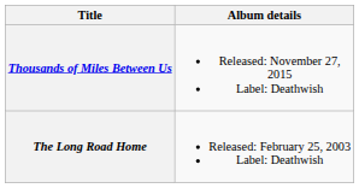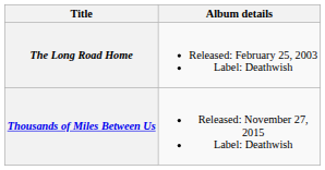 <table class="wikitable plainrowheaders" style="text-align:center;">
 <tr>
 <th>Title</th>
 <th width="225">Album details</th>
 </tr>
 <tr>
+<th scope="row"><em>The Long Road Home</em></th>
+<td><br><ul><li>Released: February 25, 2003</li><li>Label: Deathwish</li></ul></td>
+</tr>
+<tr>
 <th scope="row"><em><a href='#'>Thousands of Miles Between Us</a></em></th>
 <td><br><ul><li>Released: November 27, 2015</li><li>Label: Deathwish</li></ul></td>
 </tr>
-<tr>
-<th scope="row"><em>The Long Road Home</em></th>
-<td><br><ul><li>Released: February 25, 2003</li><li>Label: Deathwish</li></ul></td>
-</tr>
 </table>
